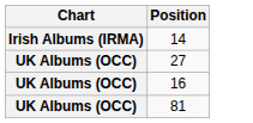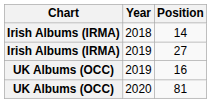 <table class="wikitable plainrowheaders" style="text-align:center">
 <tr>
 <th scope="col">Chart</th>
+<th scope="col">Year</th>
 <th scope="col">Position</th>
 </tr>
 <tr>
 <th scope="row">Irish Albums (IRMA)</th>
+<td>2018</td>
 <td>14</td>
 </tr>
 <tr>
-<th scope="row">UK Albums (OCC)</th>
+<th scope="row">Irish Albums (IRMA)</th>
+<td>2019</td>
 <td>27</td>
 </tr>
 <tr>
 <th scope="row">UK Albums (OCC)</th>
+<td>2019</td>
 <td>16</td>
 </tr>
 <tr>
 <th scope="row">UK Albums (OCC)</th>
+<td>2020</td>
 <td>81</td>
 </tr>
 </table>
